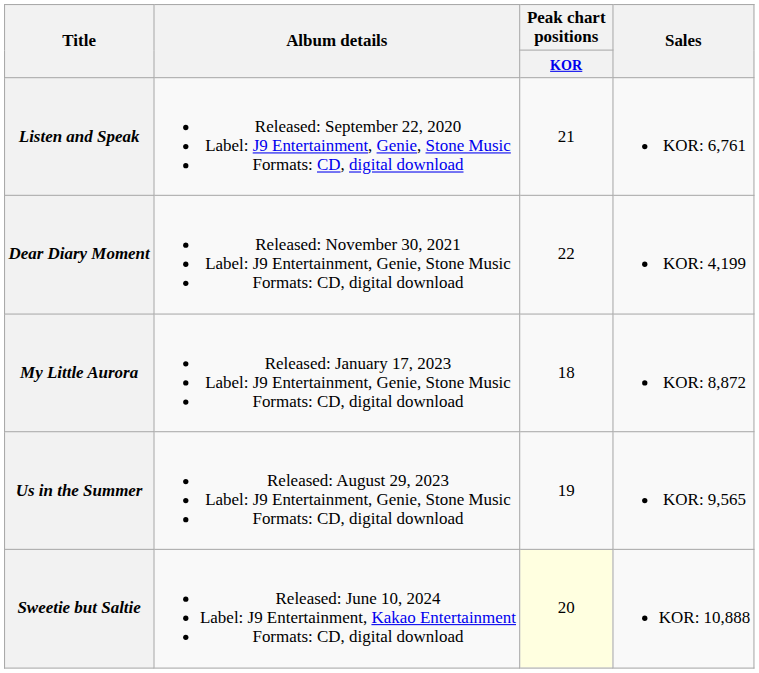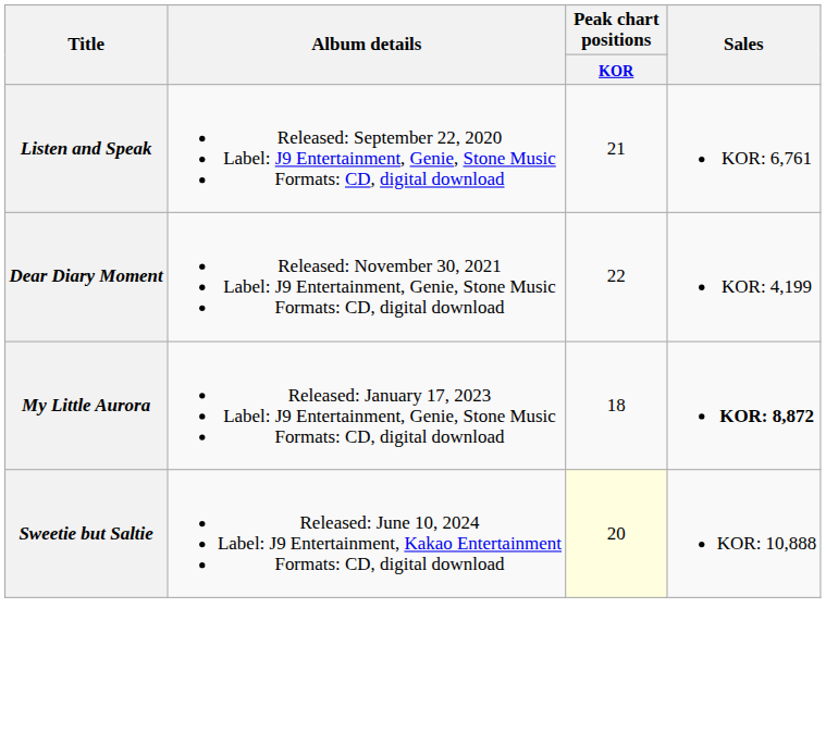 <table class="wikitable plainrowheaders" style="text-align:center;">
 <tr>
 <th scope="col" rowspan="2">Title</th>
 <th scope="col" rowspan="2">Album details</th>
 <th scope="col" colspan="1" style="width:5em;">Peak chart positions</th>
 <th scope="col" rowspan="2">Sales</th>
 </tr>
 <tr>
 <th><small><a href='#'>KOR</a></small><br></th>
 </tr>
 <tr>
 <th scope="row"><em>Listen and Speak</em></th>
 <td><br><ul><li>Released: September 22, 2020</li><li>Label: <a href='#'>J9 Entertainment</a>, <a href='#'>Genie</a>, <a href='#'>Stone Music</a></li><li>Formats: <a href='#'>CD</a>, <a href='#'>digital download</a></li></ul></td>
 <td>21</td>
 <td><br><ul><li>KOR: 6,761</li></ul></td>
 </tr>
 <tr>
 <th scope="row"><em>Dear Diary Moment</em></th>
 <td><br><ul><li>Released: November 30, 2021</li><li>Label: J9 Entertainment, Genie, Stone Music</li><li>Formats: CD, digital download</li></ul></td>
 <td>22</td>
 <td><br><ul><li>KOR: 4,199</li></ul></td>
 </tr>
 <tr>
 <th scope="row"><em>My Little Aurora</em></th>
 <td><br><ul><li>Released: January 17, 2023</li><li>Label: J9 Entertainment, Genie, Stone Music</li><li>Formats: CD, digital download</li></ul></td>
 <td>18</td>
-<td><br><ul><li>KOR: 8,872</li></ul></td>
-</tr>
-<tr>
-<th scope="row"><em>Us in the Summer</em></th>
-<td><br><ul><li>Released: August 29, 2023</li><li>Label: J9 Entertainment, Genie, Stone Music</li><li>Formats: CD, digital download</li></ul></td>
-<td>19</td>
-<td><br><ul><li>KOR: 9,565</li></ul></td>
+<td><strong><br><ul><li>KOR: 8,872</li></ul></strong></td>
 </tr>
 <tr>
 <th scope="row"><em>Sweetie but Saltie</em></th>
 <td><br><ul><li>Released: June 10, 2024</li><li>Label: J9 Entertainment, <a href='#'>Kakao Entertainment</a></li><li>Formats: CD, digital download</li></ul></td>
 <td style="background: lightyellow;">20</td>
 <td><br><ul><li>KOR: 10,888</li></ul></td>
 </tr>
 </table>
